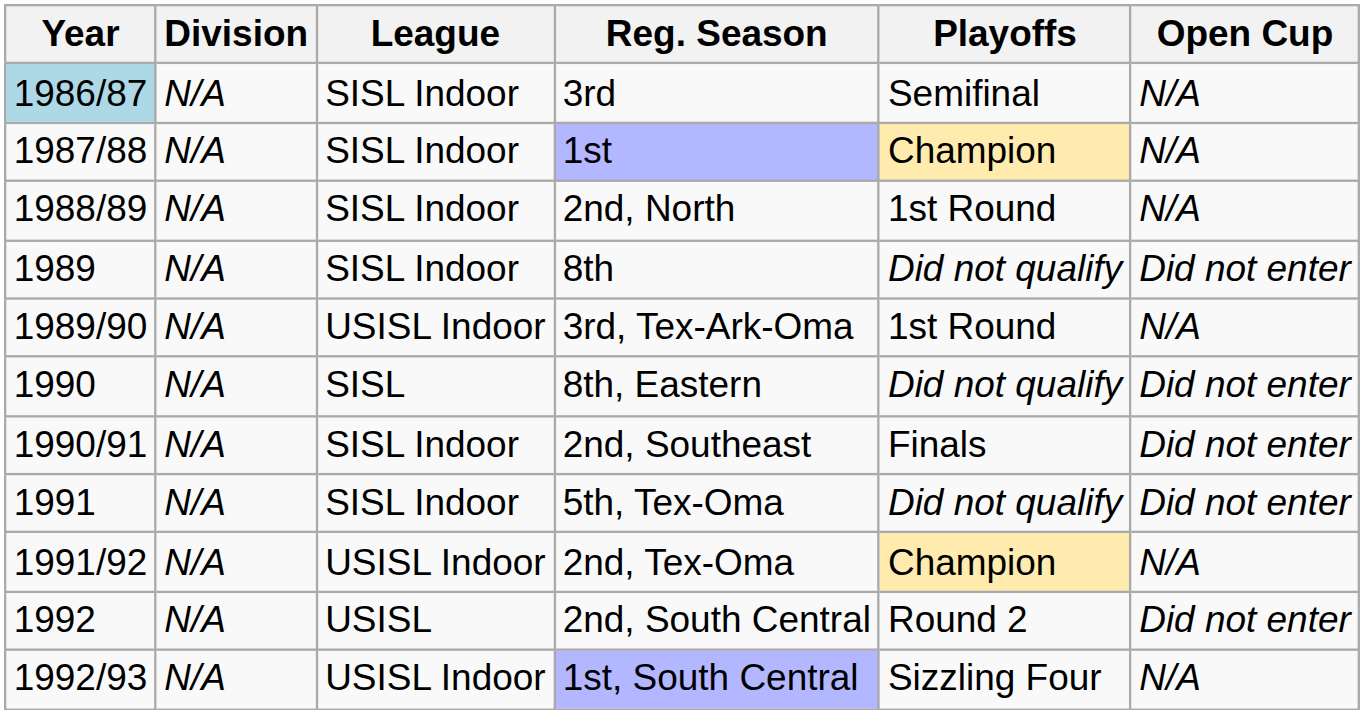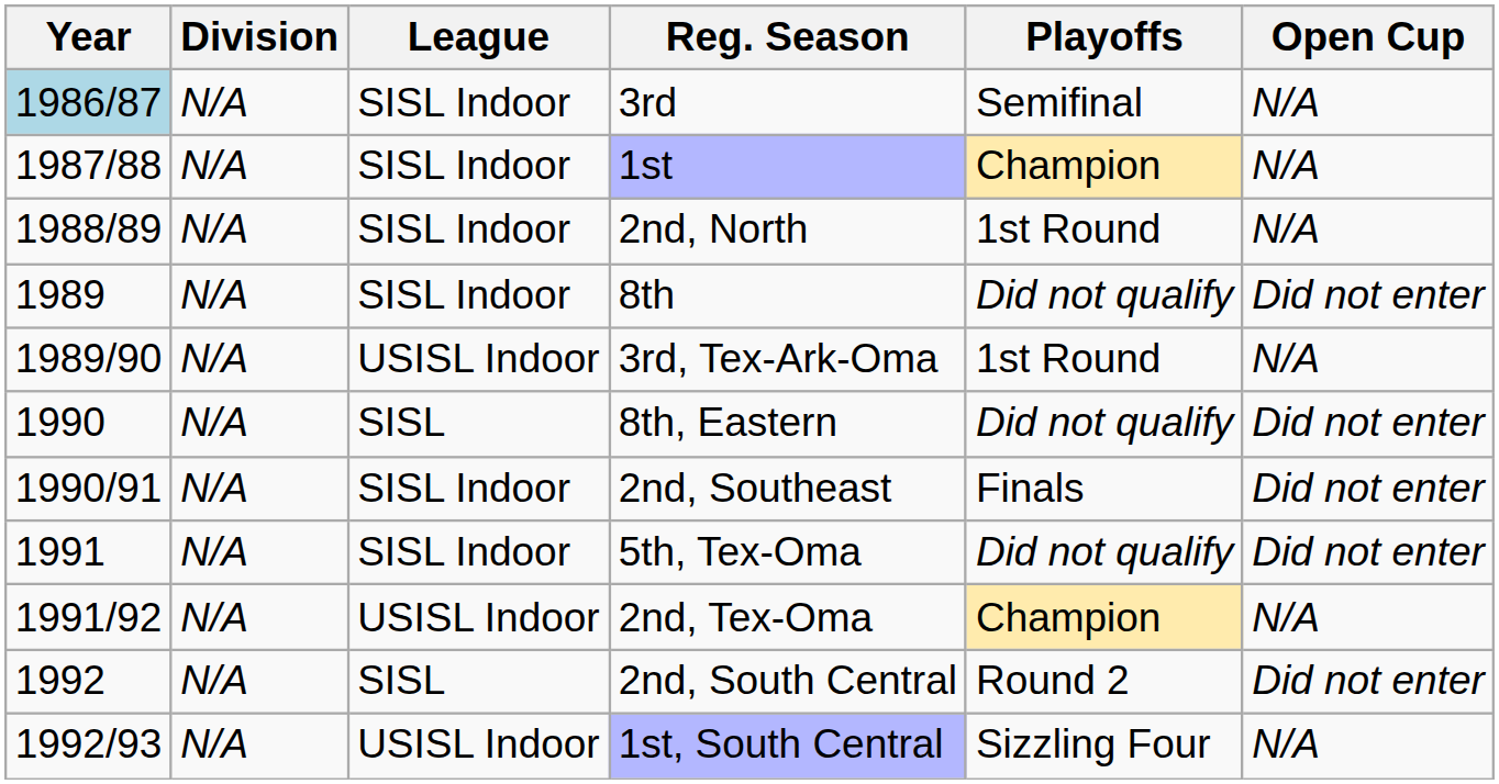 <table class="wikitable">
 <tr>
 <th>Year</th>
 <th>Division</th>
 <th>League</th>
 <th>Reg. Season</th>
 <th>Playoffs</th>
 <th>Open Cup</th>
 </tr>
 <tr>
 <td style="background: lightblue;">1986/87</td>
 <td><em>N/A</em></td>
 <td>SISL Indoor</td>
 <td>3rd</td>
 <td>Semifinal</td>
 <td><em>N/A</em></td>
 </tr>
 <tr>
 <td>1987/88</td>
 <td><em>N/A</em></td>
 <td>SISL Indoor</td>
 <td bgcolor="B3B7FF">1st</td>
 <td bgcolor="FFEBAD">Champion</td>
 <td><em>N/A</em></td>
 </tr>
 <tr>
 <td>1988/89</td>
 <td><em>N/A</em></td>
 <td>SISL Indoor</td>
 <td>2nd, North</td>
 <td>1st Round</td>
 <td><em>N/A</em></td>
 </tr>
 <tr>
 <td>1989</td>
 <td><em>N/A</em></td>
 <td>SISL Indoor</td>
 <td>8th</td>
 <td><em>Did not qualify</em></td>
 <td><em>Did not enter</em></td>
 </tr>
 <tr>
 <td>1989/90</td>
 <td><em>N/A</em></td>
 <td>USISL Indoor</td>
 <td>3rd, Tex-Ark-Oma</td>
 <td>1st Round</td>
 <td><em>N/A</em></td>
 </tr>
 <tr>
 <td>1990</td>
 <td><em>N/A</em></td>
 <td>SISL</td>
 <td>8th, Eastern</td>
 <td><em>Did not qualify</em></td>
 <td><em>Did not enter</em></td>
 </tr>
 <tr>
 <td>1990/91</td>
 <td><em>N/A</em></td>
 <td>SISL Indoor</td>
 <td>2nd, Southeast</td>
 <td>Finals</td>
 <td><em>Did not enter</em></td>
 </tr>
 <tr>
 <td>1991</td>
 <td><em>N/A</em></td>
 <td>SISL Indoor</td>
 <td>5th, Tex-Oma</td>
 <td><em>Did not qualify</em></td>
 <td><em>Did not enter</em></td>
 </tr>
 <tr>
 <td>1991/92</td>
 <td><em>N/A</em></td>
 <td>USISL Indoor</td>
 <td>2nd, Tex-Oma</td>
 <td bgcolor="FFEBAD">Champion</td>
 <td><em>N/A</em></td>
 </tr>
 <tr>
 <td>1992</td>
 <td><em>N/A</em></td>
-<td>USISL</td>
+<td>SISL</td>
 <td>2nd, South Central</td>
 <td>Round 2</td>
 <td><em>Did not enter</em></td>
 </tr>
 <tr>
 <td>1992/93</td>
 <td><em>N/A</em></td>
 <td>USISL Indoor</td>
 <td bgcolor="B3B7FF">1st, South Central</td>
 <td>Sizzling Four</td>
 <td><em>N/A</em></td>
 </tr>
 </table>
